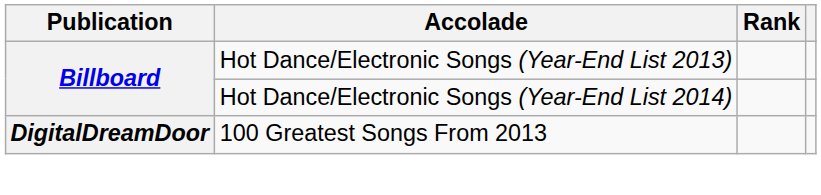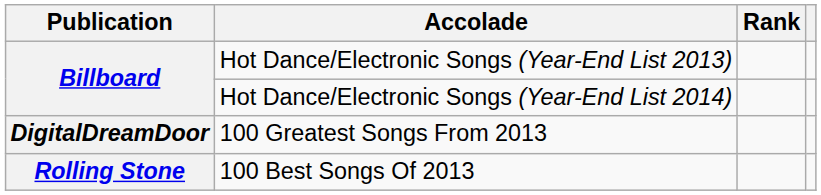 <table class="wikitable sortable plainrowheaders" style="margin-left: auto; margin-right: auto; border: none;">
 <tr>
 <th scope="col">Publication</th>
 <th scope="col">Accolade</th>
 <th scope="col">Rank</th>
 <th class="unsortable"></th>
 </tr>
 <tr>
 <th rowspan="2" scope="row"><em><a href='#'>Billboard</a></em></th>
 <td>Hot Dance/Electronic Songs <em>(Year-End List 2013)</em></td>
 <td></td>
 <td></td>
 </tr>
 <tr>
 <td>Hot Dance/Electronic Songs <em>(Year-End List 2014)</em></td>
 <td></td>
 <td></td>
 </tr>
 <tr>
 <th scope="row"><em>DigitalDreamDoor</em></th>
 <td>100 Greatest Songs From 2013</td>
 <td></td>
 <td></td>
 </tr>
+<tr>
+<th scope="row"><em><a href='#'>Rolling Stone</a></em></th>
+<td>100 Best Songs Of 2013</td>
+<td></td>
+<td></td>
+</tr>
 </table>
